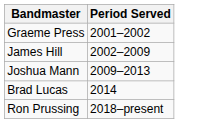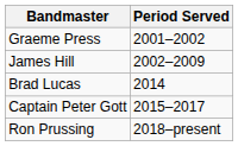 <table class="wikitable" border="1">
 <tr>
 <th>Bandmaster</th>
 <th>Period Served</th>
 </tr>
 <tr>
 <td>Graeme Press</td>
 <td>2001–2002</td>
 </tr>
 <tr>
 <td>James Hill</td>
 <td>2002–2009</td>
 </tr>
 <tr>
-<td>Joshua Mann</td>
-<td>2009–2013</td>
+<td>Brad Lucas</td>
+<td>2014</td>
 </tr>
 <tr>
-<td>Brad Lucas</td>
-<td>2014</td>
+<td>Captain Peter Gott</td>
+<td>2015–2017</td>
 </tr>
 <tr>
 <td>Ron Prussing</td>
 <td>2018–present</td>
 </tr>
 </table>
